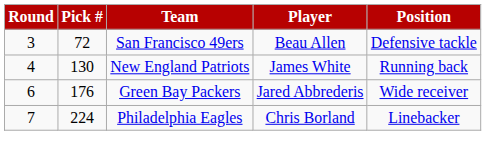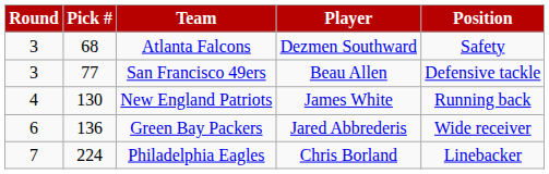 <table class="wikitable" style="text-align:center">
 <tr>
 <th style="background:#B70101; color:white">Round</th>
 <th style="background:#B70101; color:white">Pick #</th>
 <th style="background:#B70101; color:white">Team</th>
 <th style="background:#B70101; color:white">Player</th>
 <th style="background:#B70101; color:white">Position</th>
 </tr>
 <tr>
 <td>3</td>
-<td>72</td>
+<td>68</td>
+<td><a href='#'>Atlanta Falcons</a></td>
+<td><a href='#'>Dezmen Southward</a></td>
+<td><a href='#'>Safety</a></td>
+</tr>
+<tr>
+<td>3</td>
+<td>77</td>
 <td><a href='#'>San Francisco 49ers</a></td>
 <td><a href='#'>Beau Allen</a></td>
 <td><a href='#'>Defensive tackle</a></td>
 </tr>
 <tr>
 <td>4</td>
 <td>130</td>
 <td><a href='#'>New England Patriots</a></td>
 <td><a href='#'>James White</a></td>
 <td><a href='#'>Running back</a></td>
 </tr>
 <tr>
 <td>6</td>
-<td>176</td>
+<td>136</td>
 <td><a href='#'>Green Bay Packers</a></td>
 <td><a href='#'>Jared Abbrederis</a></td>
 <td><a href='#'>Wide receiver</a></td>
 </tr>
 <tr>
 <td>7</td>
 <td>224</td>
 <td><a href='#'>Philadelphia Eagles</a></td>
 <td><a href='#'>Chris Borland</a></td>
 <td><a href='#'>Linebacker</a></td>
 </tr>
 </table>
